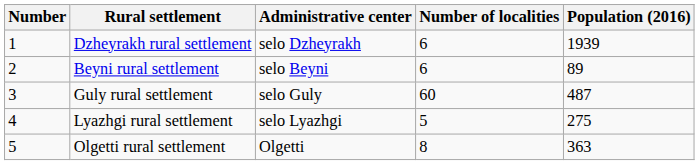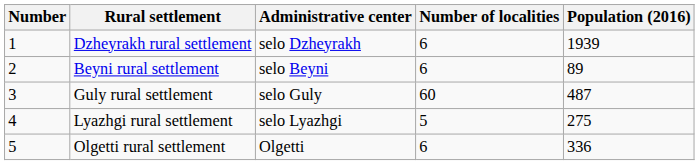 <table class="wikitable sortable">
 <tr>
 <th>Number</th>
 <th>Rural settlement</th>
 <th>Administrative center</th>
 <th>Number of localities</th>
 <th>Population (2016)</th>
 </tr>
 <tr>
 <td>1</td>
 <td><a href='#'>Dzheyrakh rural settlement</a></td>
 <td>selo <a href='#'>Dzheyrakh</a></td>
 <td>6</td>
 <td>1939 </td>
 </tr>
 <tr>
 <td>2</td>
 <td><a href='#'>Beyni rural settlement</a></td>
 <td>selo <a href='#'>Beyni</a></td>
 <td>6</td>
 <td>89</td>
 </tr>
 <tr>
 <td>3</td>
 <td>Guly rural settlement</td>
 <td>selo Guly</td>
 <td>60</td>
 <td>487</td>
 </tr>
 <tr>
 <td>4</td>
 <td>Lyazhgi rural settlement</td>
 <td>selo Lyazhgi</td>
 <td>5</td>
 <td>275</td>
 </tr>
 <tr>
 <td>5</td>
 <td>Olgetti rural settlement</td>
 <td>Olgetti</td>
-<td>8</td>
-<td>363</td>
+<td>6</td>
+<td>336</td>
 </tr>
 </table>
